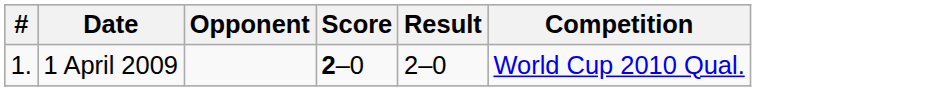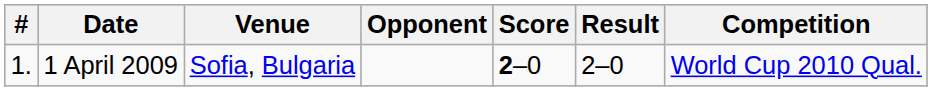 <table class="wikitable">
 <tr>
 <th>#</th>
 <th>Date</th>
+<th>Venue</th>
 <th>Opponent</th>
 <th>Score</th>
 <th>Result</th>
 <th>Competition</th>
 </tr>
 <tr>
 <td>1.</td>
 <td>1 April 2009</td>
+<td><a href='#'>Sofia</a>, <a href='#'>Bulgaria</a></td>
 <td></td>
 <td><strong>2</strong>–0</td>
 <td>2–0</td>
 <td><a href='#'>World Cup 2010 Qual.</a></td>
 </tr>
 </table>
